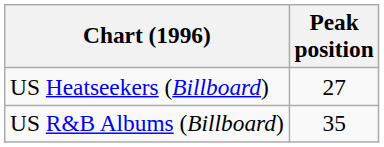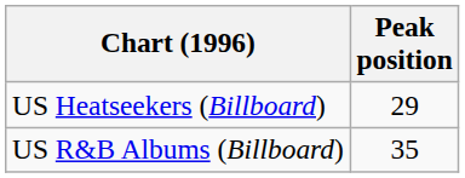 <table Class = "wikitable sortable">
 <tr>
 <th>Chart (1996)</th>
 <th>Peak<br>position</th>
 </tr>
 <tr>
 <td>US <a href='#'>Heatseekers</a> (<em><a href='#'>Billboard</a></em>)</td>
-<td align=center>27</td>
+<td align=center>29</td>
 </tr>
 <tr>
 <td>US <a href='#'>R&B Albums</a> (<em>Billboard</em>)</td>
 <td align=center>35</td>
 </tr>
 </table>
